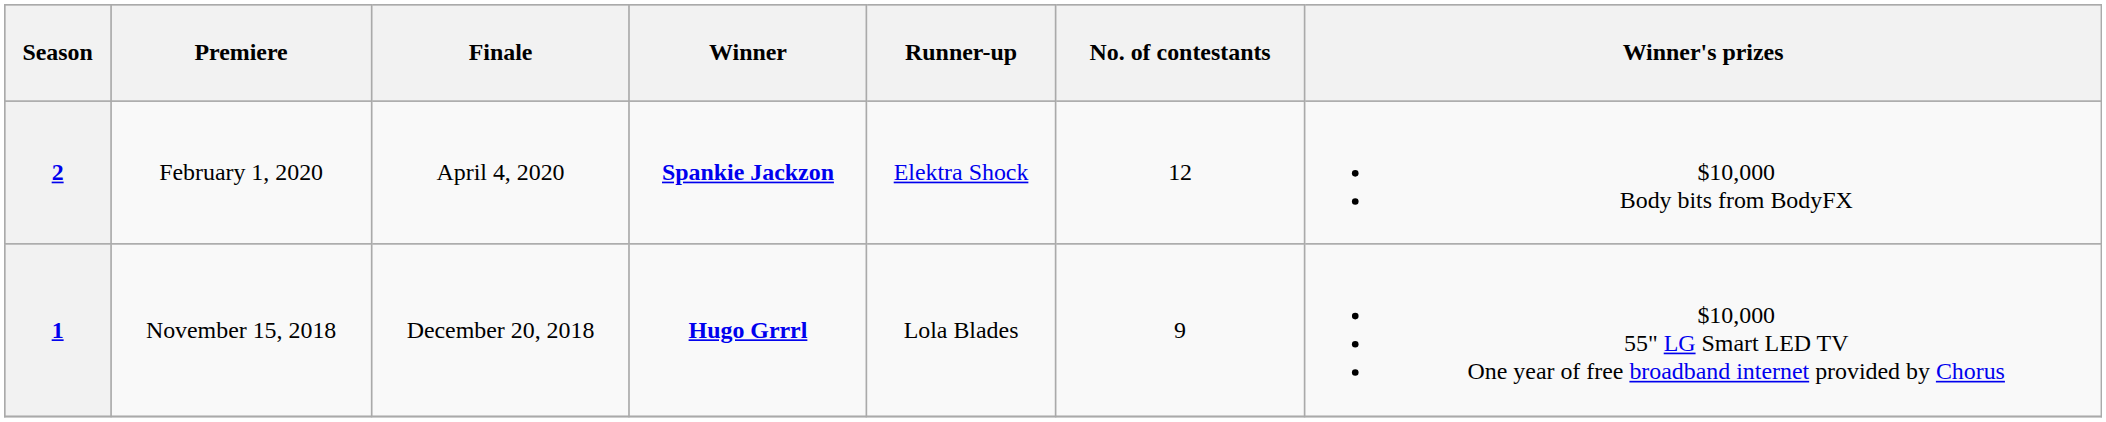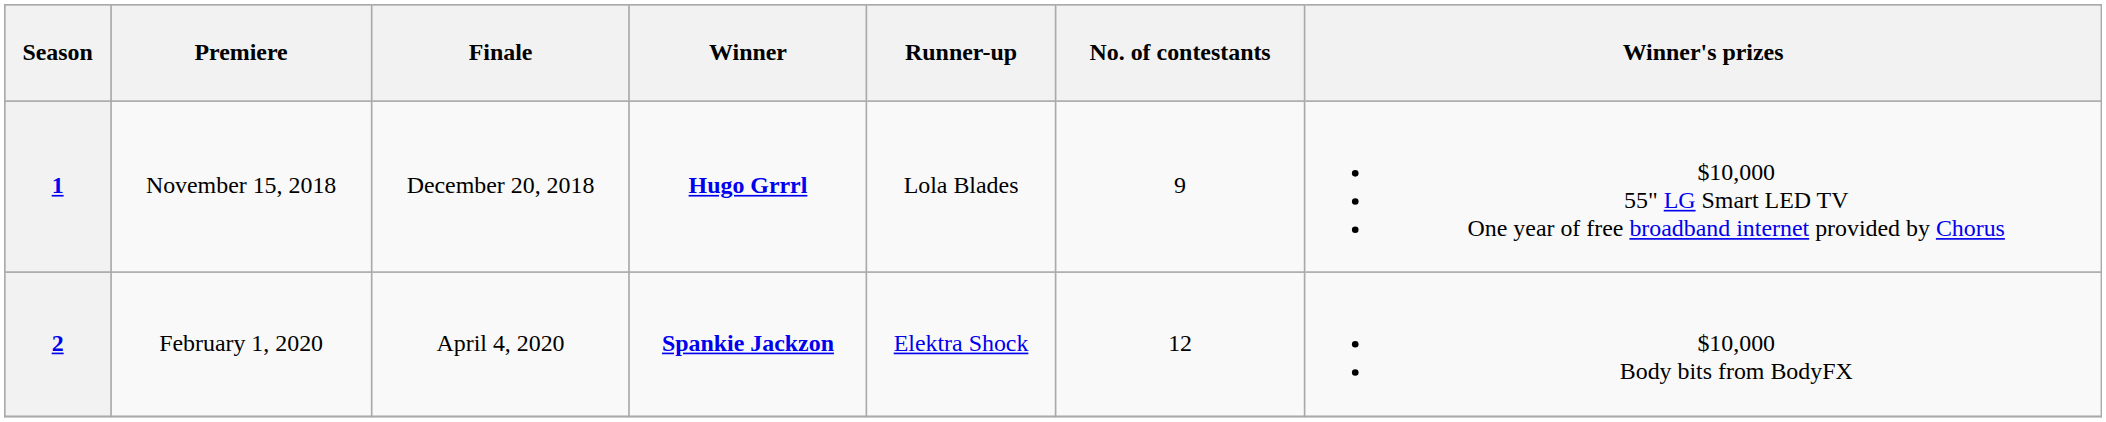 <table class="wikitable" style="font-size:90%; width:100%; text-align:center">
 <tr style="height:4em;">
 <th>Season</th>
 <th>Premiere</th>
 <th>Finale</th>
 <th>Winner</th>
 <th>Runner-up</th>
 <th>No. of contestants</th>
 <th>Winner's prizes</th>
 </tr>
 <tr>
+<th><a href='#'>1</a></th>
+<td>November 15, 2018</td>
+<td>December 20, 2018</td>
+<td><strong><a href='#'>Hugo Grrrl</a></strong></td>
+<td>Lola Blades</td>
+<td>9</td>
+<td><br><ul><li>$10,000</li><li>55" <a href='#'>LG</a> Smart LED TV</li><li>One year of free <a href='#'>broadband internet</a> provided by <a href='#'>Chorus</a></li></ul></td>
+</tr>
+<tr>
 <th><a href='#'>2</a></th>
 <td>February 1, 2020</td>
 <td>April 4, 2020</td>
 <td nowrap><strong><a href='#'>Spankie Jackzon</a></strong></td>
 <td nowrap><a href='#'>Elektra Shock</a></td>
 <td>12</td>
 <td><br><ul><li>$10,000</li><li>Body bits from BodyFX</li></ul></td>
 </tr>
 <tr>
-<th><a href='#'>1</a></th>
-<td>November 15, 2018</td>
-<td>December 20, 2018</td>
-<td><strong><a href='#'>Hugo Grrrl</a></strong></td>
-<td>Lola Blades</td>
-<td>9</td>
-<td><br><ul><li>$10,000</li><li>55" <a href='#'>LG</a> Smart LED TV</li><li>One year of free <a href='#'>broadband internet</a> provided by <a href='#'>Chorus</a></li></ul></td>
-</tr>
-<tr>
 </tr>
 </table>
